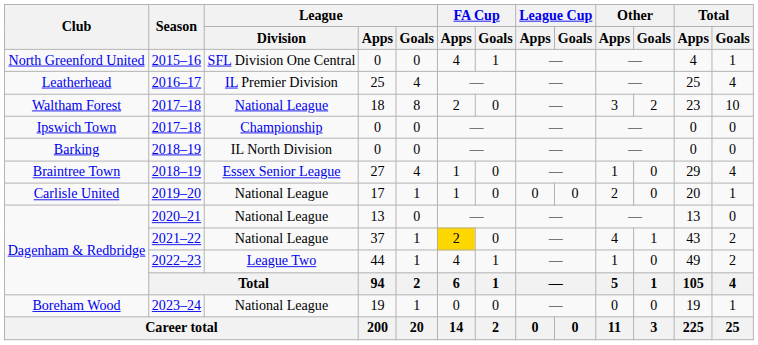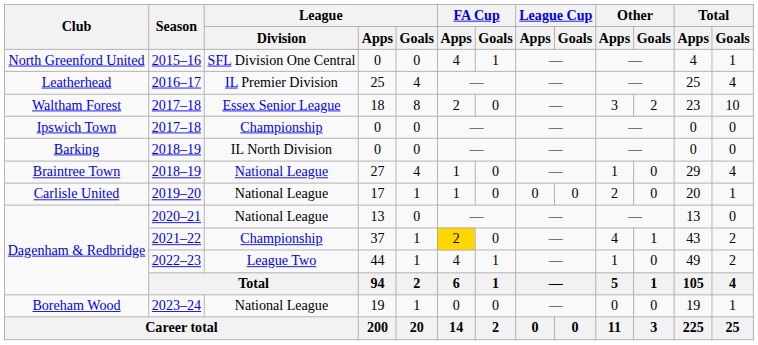 <table class="wikitable" style="text-align:center">
 <tr>
 <th rowspan="2">Club</th>
 <th rowspan="2">Season</th>
 <th colspan="3">League</th>
 <th colspan="2"><a href='#'>FA Cup</a></th>
 <th colspan="2"><a href='#'>League Cup</a></th>
 <th colspan="2">Other</th>
 <th colspan="2">Total</th>
 </tr>
 <tr>
 <th>Division</th>
 <th>Apps</th>
 <th>Goals</th>
 <th>Apps</th>
 <th>Goals</th>
 <th>Apps</th>
 <th>Goals</th>
 <th>Apps</th>
 <th>Goals</th>
 <th>Apps</th>
 <th>Goals</th>
 </tr>
 <tr>
 <td rowspan="1"><a href='#'>North Greenford United</a></td>
 <td><a href='#'>2015–16</a></td>
 <td><a href='#'>SFL</a> Division One Central</td>
 <td>0</td>
 <td>0</td>
 <td>4</td>
 <td>1</td>
 <td colspan=2>—</td>
 <td colspan=2>—</td>
 <td>4</td>
 <td>1</td>
 </tr>
 <tr>
 <td><a href='#'>Leatherhead</a></td>
 <td><a href='#'>2016–17</a></td>
 <td><a href='#'>IL</a> Premier Division</td>
 <td>25</td>
 <td>4</td>
 <td colspan=2>—</td>
 <td colspan=2>—</td>
 <td colspan=2>—</td>
 <td>25</td>
 <td>4</td>
 </tr>
 <tr>
 <td><a href='#'>Waltham Forest</a></td>
 <td><a href='#'>2017–18</a></td>
-<td><a href='#'>National League</a></td>
+<td><a href='#'>Essex Senior League</a></td>
 <td>18</td>
 <td>8</td>
 <td>2</td>
 <td>0</td>
 <td colspan=2>—</td>
 <td>3</td>
 <td>2</td>
 <td>23</td>
 <td>10</td>
 </tr>
 <tr>
 <td><a href='#'>Ipswich Town</a></td>
 <td><a href='#'>2017–18</a></td>
 <td><a href='#'>Championship</a></td>
 <td>0</td>
 <td>0</td>
 <td colspan=2>—</td>
 <td colspan=2>—</td>
 <td colspan=2>—</td>
 <td>0</td>
 <td>0</td>
 </tr>
 <tr>
 <td><a href='#'>Barking</a></td>
 <td><a href='#'>2018–19</a></td>
 <td>IL North Division</td>
 <td>0</td>
 <td>0</td>
 <td colspan=2>—</td>
 <td colspan=2>—</td>
 <td colspan=2>—</td>
 <td>0</td>
 <td>0</td>
 </tr>
 <tr>
 <td><a href='#'>Braintree Town</a></td>
 <td><a href='#'>2018–19</a></td>
-<td><a href='#'>Essex Senior League</a></td>
+<td><a href='#'>National League</a></td>
 <td>27</td>
 <td>4</td>
 <td>1</td>
 <td>0</td>
 <td colspan=2>—</td>
 <td>1</td>
 <td>0</td>
 <td>29</td>
 <td>4</td>
 </tr>
 <tr>
 <td><a href='#'>Carlisle United</a></td>
 <td><a href='#'>2019–20</a></td>
 <td>National League</td>
 <td>17</td>
 <td>1</td>
 <td>1</td>
 <td>0</td>
 <td>0</td>
 <td>0</td>
 <td>2</td>
 <td>0</td>
 <td>20</td>
 <td>1</td>
 </tr>
 <tr>
 <td rowspan="4"><a href='#'>Dagenham & Redbridge</a></td>
 <td><a href='#'>2020–21</a></td>
 <td>National League</td>
 <td>13</td>
 <td>0</td>
 <td colspan=2>—</td>
 <td colspan=2>—</td>
 <td colspan=2>—</td>
 <td>13</td>
 <td>0</td>
 </tr>
 <tr>
 <td><a href='#'>2021–22</a></td>
-<td>National League</td>
+<td><a href='#'>Championship</a></td>
 <td>37</td>
 <td>1</td>
 <td style="background: gold;">2</td>
 <td>0</td>
 <td colspan=2>—</td>
 <td>4</td>
 <td>1</td>
 <td>43</td>
 <td>2</td>
 </tr>
 <tr>
 <td><a href='#'>2022–23</a></td>
 <td><a href='#'>League Two</a></td>
 <td>44</td>
 <td>1</td>
 <td>4</td>
 <td>1</td>
 <td colspan=2>—</td>
 <td>1</td>
 <td>0</td>
 <td>49</td>
 <td>2</td>
 </tr>
 <tr>
 <th colspan="2">Total</th>
 <th>94</th>
 <th>2</th>
 <th>6</th>
 <th>1</th>
 <th colspan=2>—</th>
 <th>5</th>
 <th>1</th>
 <th>105</th>
 <th>4</th>
 </tr>
 <tr>
 <td><a href='#'>Boreham Wood</a></td>
 <td><a href='#'>2023–24</a></td>
 <td>National League</td>
 <td>19</td>
 <td>1</td>
 <td>0</td>
 <td>0</td>
 <td colspan=2>—</td>
 <td>0</td>
 <td>0</td>
 <td>19</td>
 <td>1</td>
 </tr>
 <tr>
 <th colspan="3">Career total</th>
 <th>200</th>
 <th>20</th>
 <th>14</th>
 <th>2</th>
 <th>0</th>
 <th>0</th>
 <th>11</th>
 <th>3</th>
 <th>225</th>
 <th>25</th>
 </tr>
 </table>
